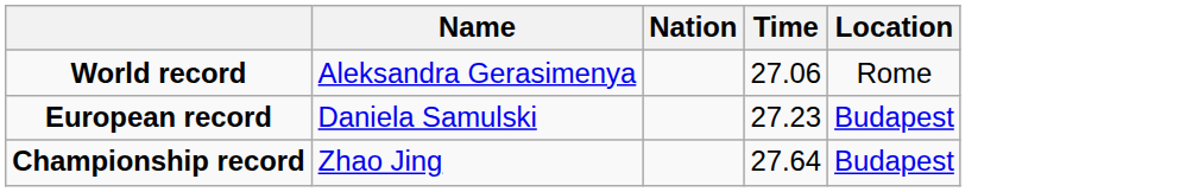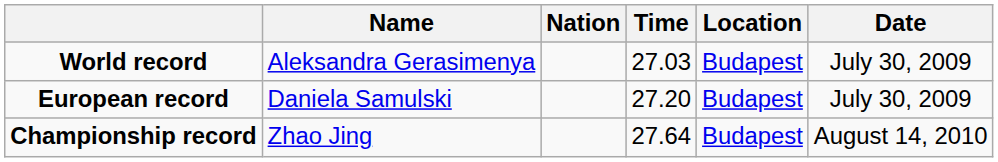 <table class=wikitable style=text-align:center>
 <tr>
 <th></th>
 <th>Name</th>
 <th>Nation</th>
 <th>Time</th>
 <th>Location</th>
+<th>Date</th>
 </tr>
 <tr>
 <td><strong>World record</strong></td>
 <td align=left><a href='#'>Aleksandra Gerasimenya</a></td>
 <td align=left></td>
-<td align=left>27.06</td>
-<td>Rome</td>
+<td align=left>27.03</td>
+<td><a href='#'>Budapest</a></td>
+<td>July 30, 2009</td>
 </tr>
 <tr>
 <td><strong>European record</strong></td>
 <td align=left><a href='#'>Daniela Samulski</a></td>
 <td align=left></td>
-<td align=left>27.23</td>
+<td align=left>27.20</td>
 <td><a href='#'>Budapest</a></td>
+<td>July 30, 2009</td>
 </tr>
 <tr>
 <td><strong>Championship record</strong></td>
 <td align=left><a href='#'>Zhao Jing</a></td>
 <td align=left></td>
 <td align=left>27.64</td>
 <td><a href='#'>Budapest</a></td>
+<td>August 14, 2010</td>
 </tr>
 </table>
